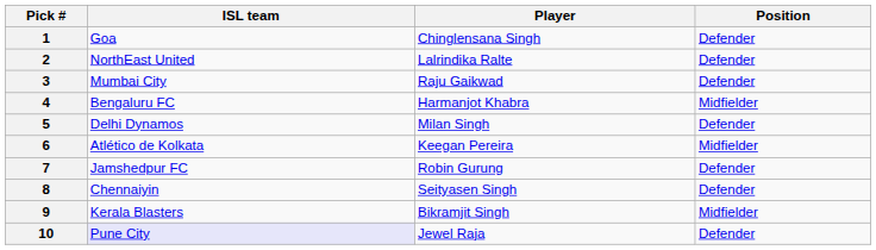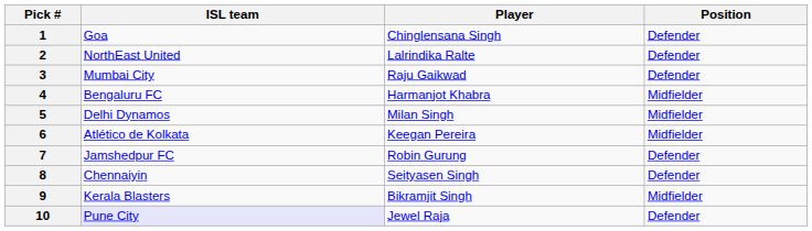 <table class="wikitable sortable" style="width:80%">
 <tr>
 <th width=7%>Pick #</th>
 <th width=28%>ISL team</th>
 <th width=24%>Player</th>
 <th width=15%>Position</th>
 </tr>
 <tr>
 <th>1</th>
 <td><a href='#'>Goa</a></td>
 <td><a href='#'>Chinglensana Singh</a></td>
 <td><a href='#'>Defender</a></td>
 </tr>
 <tr>
 <th>2</th>
 <td><a href='#'>NorthEast United</a></td>
 <td><a href='#'>Lalrindika Ralte</a></td>
 <td><a href='#'>Defender</a></td>
 </tr>
 <tr>
 <th>3</th>
 <td><a href='#'>Mumbai City</a></td>
 <td><a href='#'>Raju Gaikwad</a></td>
 <td><a href='#'>Defender</a></td>
 </tr>
 <tr>
 <th>4</th>
 <td><a href='#'>Bengaluru FC</a></td>
 <td><a href='#'>Harmanjot Khabra</a></td>
 <td><a href='#'>Midfielder</a></td>
 </tr>
 <tr>
 <th>5</th>
 <td><a href='#'>Delhi Dynamos</a></td>
 <td><a href='#'>Milan Singh</a></td>
-<td><a href='#'>Defender</a></td>
+<td><a href='#'>Midfielder</a></td>
 </tr>
 <tr>
 <th>6</th>
 <td><a href='#'>Atlético de Kolkata</a></td>
 <td><a href='#'>Keegan Pereira</a></td>
 <td><a href='#'>Midfielder</a></td>
 </tr>
 <tr>
 <th>7</th>
 <td><a href='#'>Jamshedpur FC</a></td>
 <td><a href='#'>Robin Gurung</a></td>
 <td><a href='#'>Defender</a></td>
 </tr>
 <tr>
 <th>8</th>
 <td><a href='#'>Chennaiyin</a></td>
 <td><a href='#'>Seityasen Singh</a></td>
 <td><a href='#'>Defender</a></td>
 </tr>
 <tr>
 <th>9</th>
 <td><a href='#'>Kerala Blasters</a></td>
 <td><a href='#'>Bikramjit Singh</a></td>
 <td><a href='#'>Midfielder</a></td>
 </tr>
 <tr>
 <th>10</th>
 <td style="background: lavender;"><a href='#'>Pune City</a></td>
 <td><a href='#'>Jewel Raja</a></td>
 <td><a href='#'>Defender</a></td>
 </tr>
 </table>
